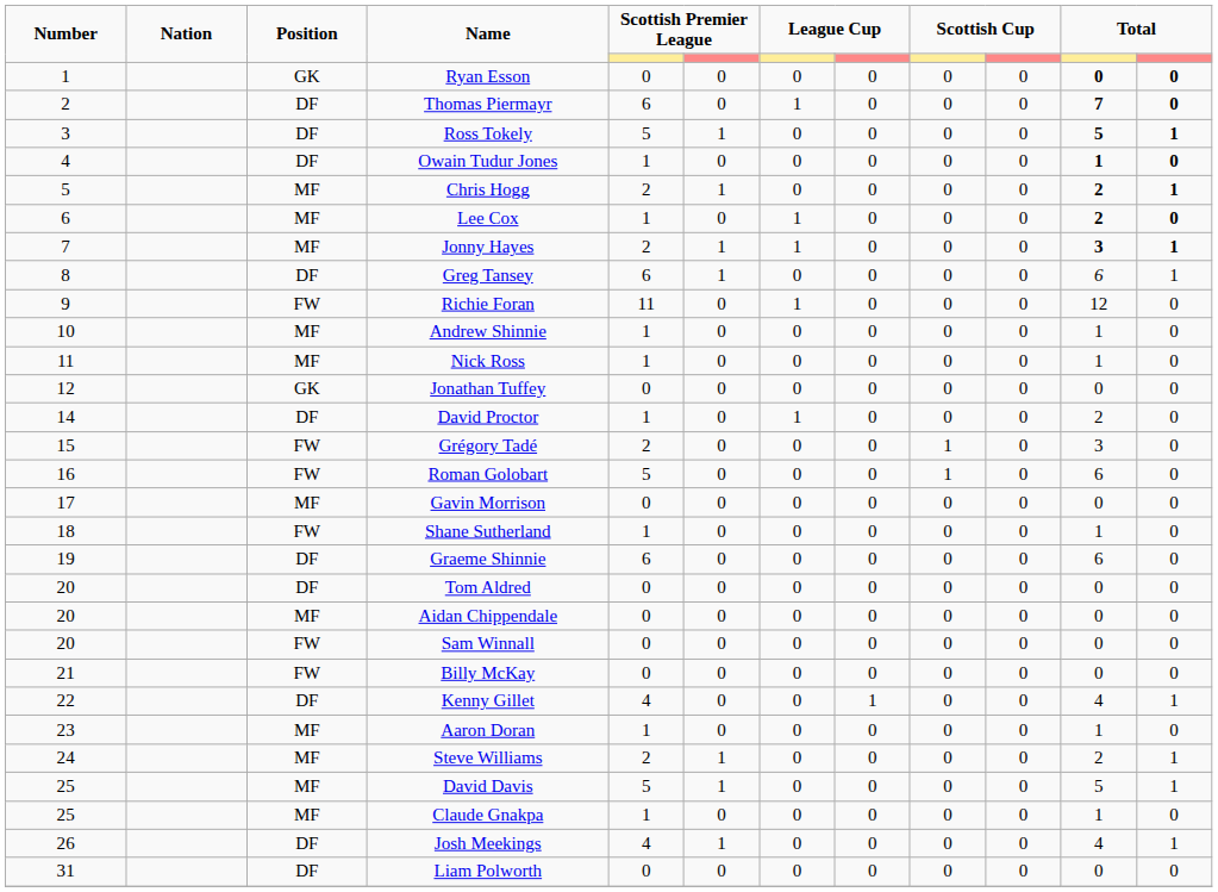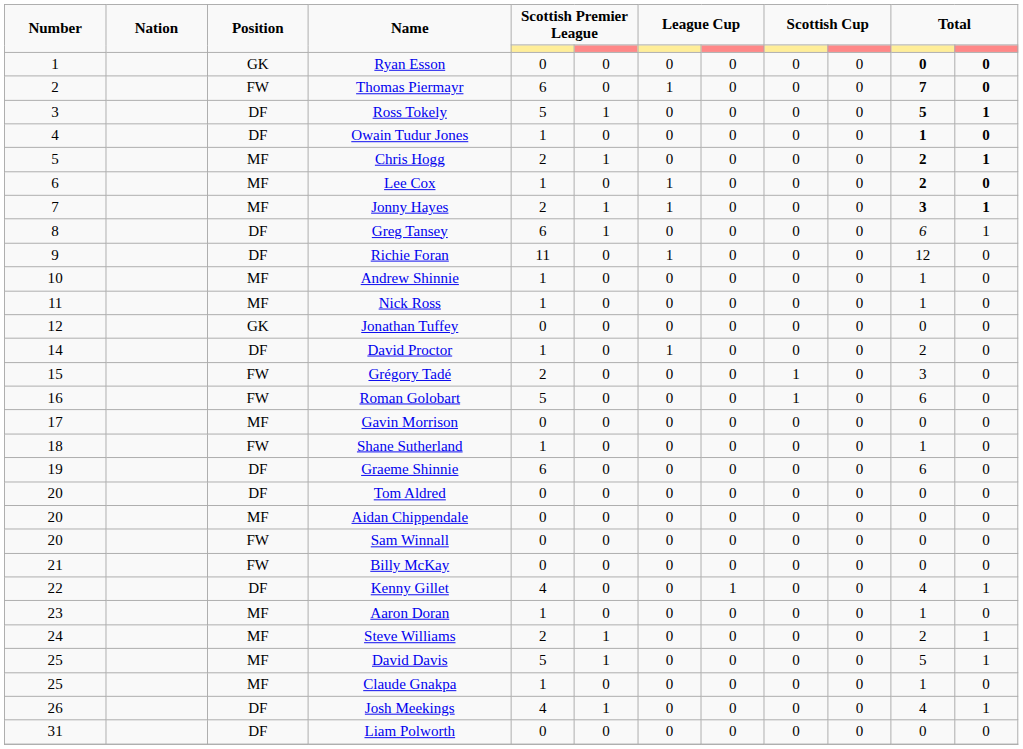 <table class="wikitable" style="font-size: 100%; text-align: center;">
 <tr>
 <td rowspan="2" width="10%" align="center"><strong>Number</strong></td>
 <td rowspan="2" width="10%" align="center"><strong>Nation</strong></td>
 <td rowspan="2" width="10%" align="center"><strong>Position</strong></td>
 <td rowspan="2" width="20%" align="center"><strong>Name</strong></td>
 <td colspan="2" align="center"><strong>Scottish Premier League</strong></td>
 <td colspan="2" align="center"><strong>League Cup</strong></td>
 <td colspan="2" align="center"><strong>Scottish Cup</strong></td>
 <td colspan="2" align="center"><strong>Total </strong></td>
 </tr>
 <tr>
 <th width=60 style="background: #FFEE99"></th>
 <th width=60 style="background: #FF8888"></th>
 <th width=60 style="background: #FFEE99"></th>
 <th width=60 style="background: #FF8888"></th>
 <th width=60 style="background: #FFEE99"></th>
 <th width=60 style="background: #FF8888"></th>
 <th width=60 style="background: #FFEE99"></th>
 <th width=60 style="background: #FF8888"></th>
 </tr>
 <tr>
 <td>1</td>
 <td></td>
 <td>GK</td>
 <td><a href='#'>Ryan Esson</a></td>
 <td>0</td>
 <td>0</td>
 <td>0</td>
 <td>0</td>
 <td>0</td>
 <td>0</td>
 <td><strong>0</strong></td>
 <td><strong>0</strong></td>
 </tr>
 <tr>
 <td>2</td>
 <td></td>
-<td>DF</td>
+<td>FW</td>
 <td><a href='#'>Thomas Piermayr</a></td>
 <td>6</td>
 <td>0</td>
 <td>1</td>
 <td>0</td>
 <td>0</td>
 <td>0</td>
 <td><strong>7</strong></td>
 <td><strong>0</strong></td>
 </tr>
 <tr>
 <td>3</td>
 <td></td>
 <td>DF</td>
 <td><a href='#'>Ross Tokely</a></td>
 <td>5</td>
 <td>1</td>
 <td>0</td>
 <td>0</td>
 <td>0</td>
 <td>0</td>
 <td><strong>5</strong></td>
 <td><strong>1</strong></td>
 </tr>
 <tr>
 <td>4</td>
 <td></td>
 <td>DF</td>
 <td><a href='#'>Owain Tudur Jones</a></td>
 <td>1</td>
 <td>0</td>
 <td>0</td>
 <td>0</td>
 <td>0</td>
 <td>0</td>
 <td><strong>1</strong></td>
 <td><strong>0</strong></td>
 </tr>
 <tr>
 <td>5</td>
 <td></td>
 <td>MF</td>
 <td><a href='#'>Chris Hogg</a></td>
 <td>2</td>
 <td>1</td>
 <td>0</td>
 <td>0</td>
 <td>0</td>
 <td>0</td>
 <td><strong>2</strong></td>
 <td><strong>1</strong></td>
 </tr>
 <tr>
 <td>6</td>
 <td></td>
 <td>MF</td>
 <td><a href='#'>Lee Cox</a></td>
 <td>1</td>
 <td>0</td>
 <td>1</td>
 <td>0</td>
 <td>0</td>
 <td>0</td>
 <td><strong>2</strong></td>
 <td><strong>0</strong></td>
 </tr>
 <tr>
 <td>7</td>
 <td></td>
 <td>MF</td>
 <td><a href='#'>Jonny Hayes</a></td>
 <td>2</td>
 <td>1</td>
 <td>1</td>
 <td>0</td>
 <td>0</td>
 <td>0</td>
 <td><strong>3</strong></td>
 <td><strong>1</strong></td>
 </tr>
 <tr>
 <td>8</td>
 <td></td>
 <td>DF</td>
 <td><a href='#'>Greg Tansey</a></td>
 <td>6</td>
 <td>1</td>
 <td>0</td>
 <td>0</td>
 <td>0</td>
 <td>0</td>
 <td><em>6<strong></td>
 <td></strong>1<strong></td>
 </tr>
 <tr>
 <td>9</td>
 <td></td>
-<td>FW</td>
+<td>DF</td>
 <td><a href='#'>Richie Foran</a></td>
 <td>11</td>
 <td>0</td>
 <td>1</td>
 <td>0</td>
 <td>0</td>
 <td>0</td>
 <td></strong>12<strong></td>
 <td></strong>0<strong></td>
 </tr>
 <tr>
 <td>10</td>
 <td></td>
 <td>MF</td>
 <td><a href='#'>Andrew Shinnie</a></td>
 <td>1</td>
 <td>0</td>
 <td>0</td>
 <td>0</td>
 <td>0</td>
 <td>0</td>
 <td></strong>1<strong></td>
 <td></strong>0<strong></td>
 </tr>
 <tr>
 <td>11</td>
 <td></td>
 <td>MF</td>
 <td><a href='#'>Nick Ross</a></td>
 <td>1</td>
 <td>0</td>
 <td>0</td>
 <td>0</td>
 <td>0</td>
 <td>0</td>
 <td></strong>1<strong></td>
 <td></strong>0<strong></td>
 </tr>
 <tr>
 <td>12</td>
 <td></td>
 <td>GK</td>
 <td><a href='#'>Jonathan Tuffey</a></td>
 <td>0</td>
 <td>0</td>
 <td>0</td>
 <td>0</td>
 <td>0</td>
 <td>0</td>
 <td></strong>0<strong></td>
 <td></strong>0<strong></td>
 </tr>
 <tr>
 <td>14</td>
 <td></td>
 <td>DF</td>
 <td><a href='#'>David Proctor</a></td>
 <td>1</td>
 <td>0</td>
 <td>1</td>
 <td>0</td>
 <td>0</td>
 <td>0</td>
 <td></strong>2<strong></td>
 <td></strong>0<strong></td>
 </tr>
 <tr>
 <td>15</td>
 <td></td>
 <td>FW</td>
 <td><a href='#'>Grégory Tadé</a></td>
 <td>2</td>
 <td>0</td>
 <td>0</td>
 <td>0</td>
 <td>1</td>
 <td>0</td>
 <td></strong>3<strong></td>
 <td></strong>0<strong></td>
 </tr>
 <tr>
 <td>16</td>
 <td></td>
 <td>FW</td>
 <td><a href='#'>Roman Golobart</a></td>
 <td>5</td>
 <td>0</td>
 <td>0</td>
 <td>0</td>
 <td>1</td>
 <td>0</td>
 <td></strong>6<strong></td>
 <td></strong>0<strong></td>
 </tr>
 <tr>
 <td>17</td>
 <td></td>
 <td>MF</td>
 <td><a href='#'>Gavin Morrison</a></td>
 <td>0</td>
 <td>0</td>
 <td>0</td>
 <td>0</td>
 <td>0</td>
 <td>0</td>
 <td></strong>0<strong></td>
 <td></strong>0<strong></td>
 </tr>
 <tr>
 <td>18</td>
 <td></td>
 <td>FW</td>
 <td><a href='#'>Shane Sutherland</a></td>
 <td>1</td>
 <td>0</td>
 <td>0</td>
 <td>0</td>
 <td>0</td>
 <td>0</td>
 <td></strong>1<strong></td>
 <td></strong>0<strong></td>
 </tr>
 <tr>
 <td>19</td>
 <td></td>
 <td>DF</td>
 <td><a href='#'>Graeme Shinnie</a></td>
 <td>6</td>
 <td>0</td>
 <td>0</td>
 <td>0</td>
 <td>0</td>
 <td>0</td>
 <td></strong>6<strong></td>
 <td></strong>0<strong></td>
 </tr>
 <tr>
 <td>20</td>
 <td></td>
 <td>DF</td>
 <td><a href='#'>Tom Aldred</a></td>
 <td>0</td>
 <td>0</td>
 <td>0</td>
 <td>0</td>
 <td>0</td>
 <td>0</td>
 <td></strong>0<strong></td>
 <td></strong>0<strong></td>
 </tr>
 <tr>
 <td>20</td>
 <td></td>
 <td>MF</td>
 <td><a href='#'>Aidan Chippendale</a></td>
 <td>0</td>
 <td>0</td>
 <td>0</td>
 <td>0</td>
 <td>0</td>
 <td>0</td>
 <td></strong>0<strong></td>
 <td></strong>0<strong></td>
 </tr>
 <tr>
 <td>20</td>
 <td></td>
 <td>FW</td>
 <td><a href='#'>Sam Winnall</a></td>
 <td>0</td>
 <td>0</td>
 <td>0</td>
 <td>0</td>
 <td>0</td>
 <td>0</td>
 <td></strong>0<strong></td>
 <td></strong>0<strong></td>
 </tr>
 <tr>
 <td>21</td>
 <td></td>
 <td>FW</td>
 <td><a href='#'>Billy McKay</a></td>
 <td>0</td>
 <td>0</td>
 <td>0</td>
 <td>0</td>
 <td>0</td>
 <td>0</td>
 <td></strong>0<strong></td>
 <td></strong>0<strong></td>
 </tr>
 <tr>
 <td>22</td>
 <td></td>
 <td>DF</td>
 <td><a href='#'>Kenny Gillet</a></td>
 <td>4</td>
 <td>0</td>
 <td>0</td>
 <td>1</td>
 <td>0</td>
 <td>0</td>
 <td></strong>4<strong></td>
 <td></strong>1<strong></td>
 </tr>
 <tr>
 <td>23</td>
 <td></td>
 <td>MF</td>
 <td><a href='#'>Aaron Doran</a></td>
 <td>1</td>
 <td>0</td>
 <td>0</td>
 <td>0</td>
 <td>0</td>
 <td>0</td>
 <td></strong>1<strong></td>
 <td></strong>0<strong></td>
 </tr>
 <tr>
 <td>24</td>
 <td></td>
 <td>MF</td>
 <td><a href='#'>Steve Williams</a></td>
 <td>2</td>
 <td>1</td>
 <td>0</td>
 <td>0</td>
 <td>0</td>
 <td>0</td>
 <td></strong>2<strong></td>
 <td></strong>1<strong></td>
 </tr>
 <tr>
 <td>25</td>
 <td></td>
 <td>MF</td>
 <td><a href='#'>David Davis</a></td>
 <td>5</td>
 <td>1</td>
 <td>0</td>
 <td>0</td>
 <td>0</td>
 <td>0</td>
 <td></strong>5<strong></td>
 <td></strong>1<strong></td>
 </tr>
 <tr>
 <td>25</td>
 <td></td>
 <td>MF</td>
 <td><a href='#'>Claude Gnakpa</a></td>
 <td>1</td>
 <td>0</td>
 <td>0</td>
 <td>0</td>
 <td>0</td>
 <td>0</td>
 <td></strong>1<strong></td>
 <td></strong>0<strong></td>
 </tr>
 <tr>
 <td>26</td>
 <td></td>
 <td>DF</td>
 <td><a href='#'>Josh Meekings</a></td>
 <td>4</td>
 <td>1</td>
 <td>0</td>
 <td>0</td>
 <td>0</td>
 <td>0</td>
 <td></strong>4<strong></td>
 <td></strong>1<strong></td>
 </tr>
 <tr>
 <td>31</td>
 <td></td>
 <td>DF</td>
 <td><a href='#'>Liam Polworth</a></td>
 <td>0</td>
 <td>0</td>
 <td>0</td>
 <td>0</td>
 <td>0</td>
 <td>0</td>
 <td></strong>0<strong></td>
 <td></strong>0<strong></td>
 </tr>
 <tr>
 </tr>
 </table>
